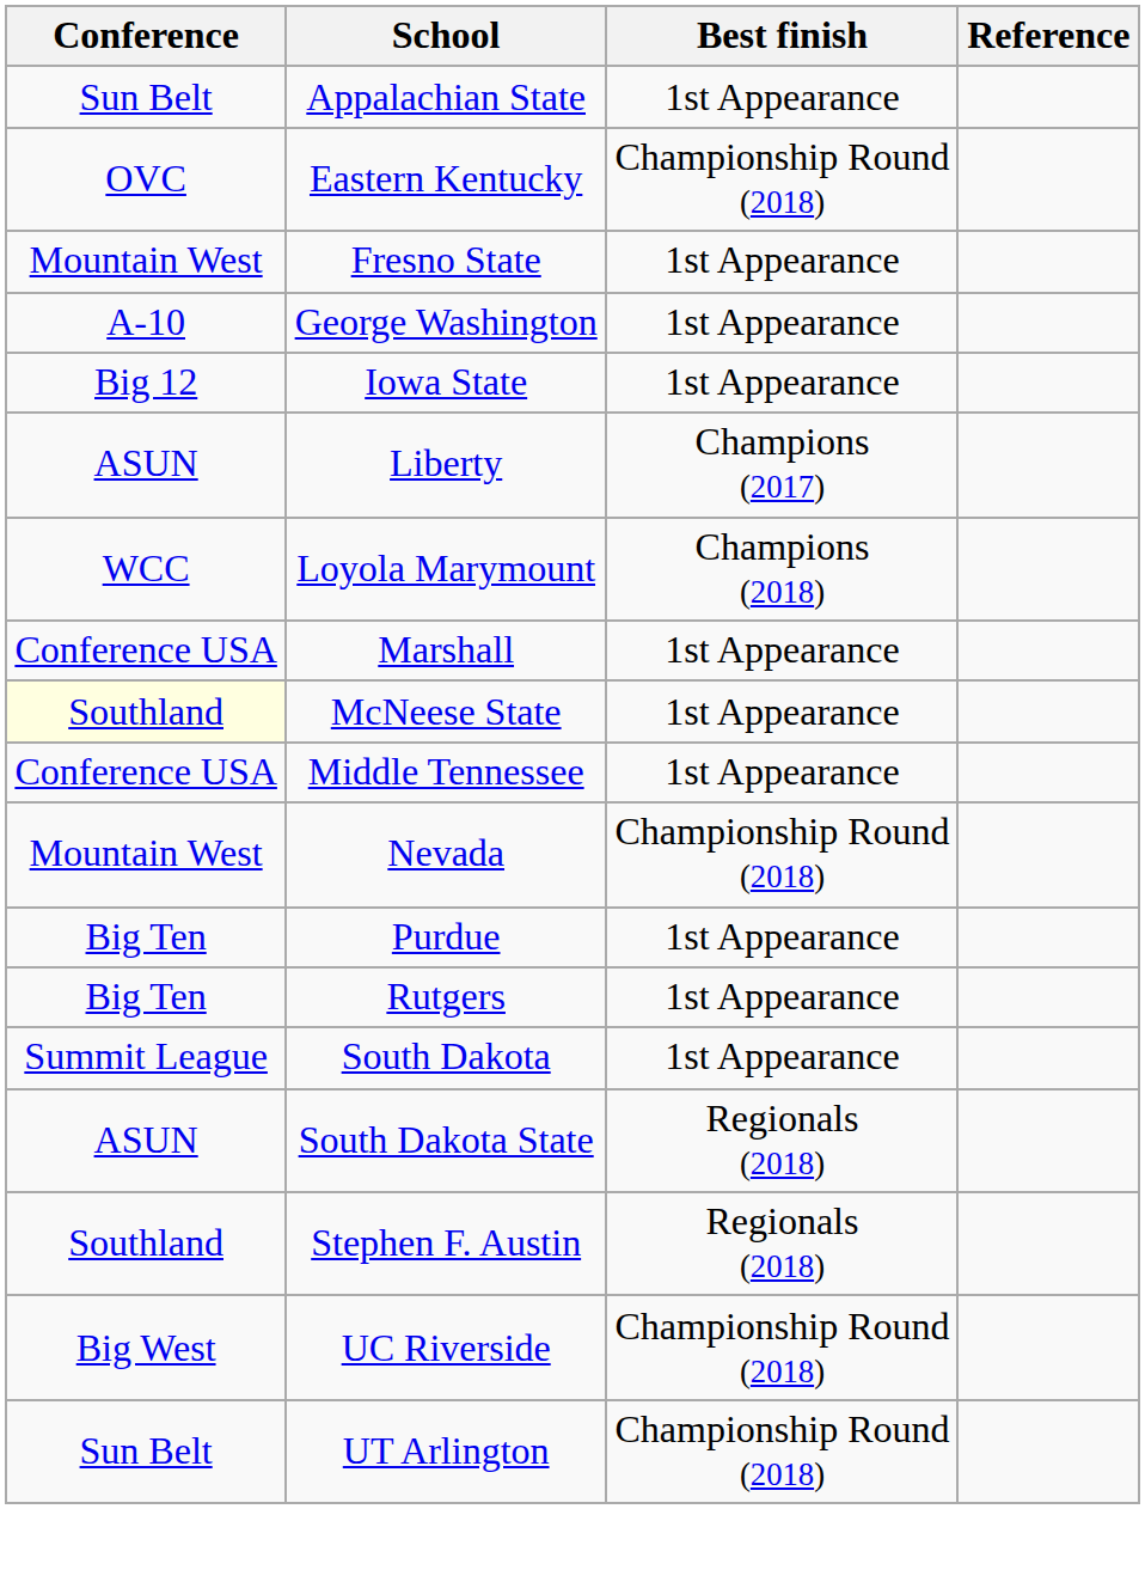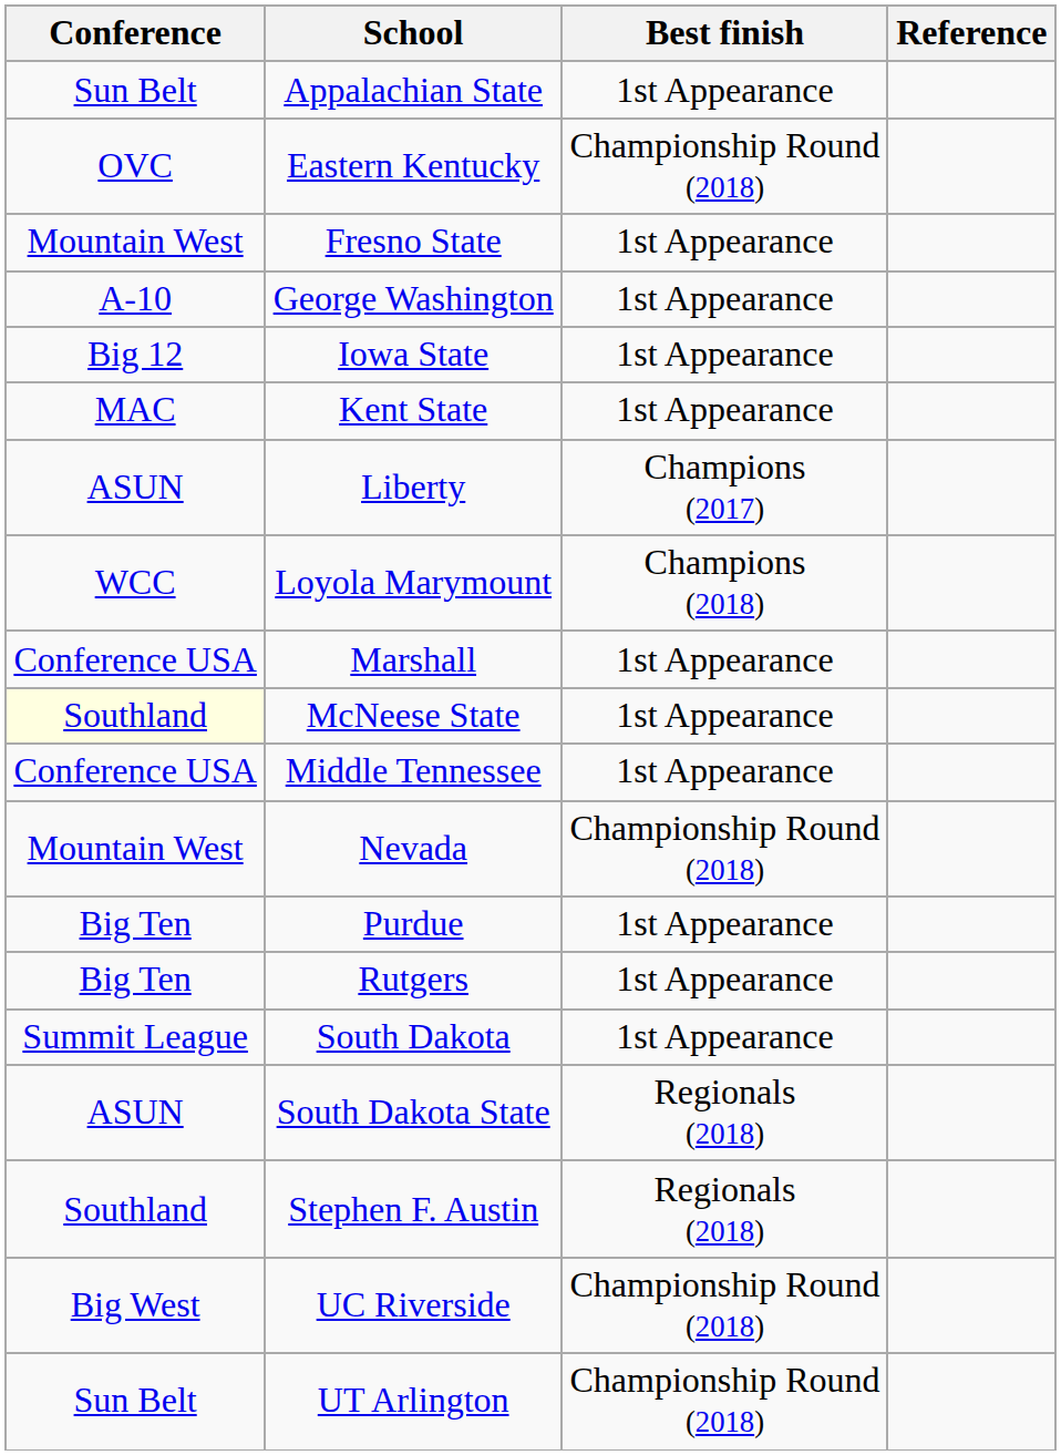 <table class="wikitable">
 <tr>
 <th>Conference</th>
 <th>School</th>
 <th>Best finish</th>
 <th>Reference</th>
 </tr>
 <tr align=center>
 <td><a href='#'>Sun Belt</a></td>
 <td><a href='#'>Appalachian State</a></td>
 <td>1st Appearance</td>
 <td></td>
 </tr>
 <tr align=center>
 <td><a href='#'>OVC</a></td>
 <td><a href='#'>Eastern Kentucky</a></td>
 <td>Championship Round <br><small>(<a href='#'>2018</a>)</small></td>
 <td></td>
 </tr>
 <tr align=center>
 <td><a href='#'>Mountain West</a></td>
 <td><a href='#'>Fresno State</a></td>
 <td>1st Appearance</td>
 <td></td>
 </tr>
 <tr align=center>
 <td><a href='#'>A-10</a></td>
 <td><a href='#'>George Washington</a></td>
 <td>1st Appearance</td>
 <td></td>
 </tr>
 <tr align=center>
 <td><a href='#'>Big 12</a></td>
 <td><a href='#'>Iowa State</a></td>
+<td>1st Appearance</td>
+<td></td>
+</tr>
+<tr align=center>
+<td><a href='#'>MAC</a></td>
+<td><a href='#'>Kent State</a></td>
 <td>1st Appearance</td>
 <td></td>
 </tr>
 <tr align=center>
 <td><a href='#'>ASUN</a></td>
 <td><a href='#'>Liberty</a></td>
 <td>Champions <br><small>(<a href='#'>2017</a>)</small></td>
 <td></td>
 </tr>
 <tr align=center>
 <td><a href='#'>WCC</a></td>
 <td><a href='#'>Loyola Marymount</a></td>
 <td>Champions <br><small>(<a href='#'>2018</a>)</small></td>
 <td></td>
 </tr>
 <tr align=center>
 <td><a href='#'>Conference USA</a></td>
 <td><a href='#'>Marshall</a></td>
 <td>1st Appearance</td>
 <td></td>
 </tr>
 <tr align=center>
 <td style="background: lightyellow;"><a href='#'>Southland</a></td>
 <td><a href='#'>McNeese State</a></td>
 <td>1st Appearance</td>
 <td></td>
 </tr>
 <tr align=center>
 <td><a href='#'>Conference USA</a></td>
 <td><a href='#'>Middle Tennessee</a></td>
 <td>1st Appearance</td>
 <td></td>
 </tr>
 <tr align=center>
 <td><a href='#'>Mountain West</a></td>
 <td><a href='#'>Nevada</a></td>
 <td>Championship Round <br><small>(<a href='#'>2018</a>)</small></td>
 <td></td>
 </tr>
 <tr align=center>
 <td><a href='#'>Big Ten</a></td>
 <td><a href='#'>Purdue</a></td>
 <td>1st Appearance</td>
 <td></td>
 </tr>
 <tr align=center>
 <td><a href='#'>Big Ten</a></td>
 <td><a href='#'>Rutgers</a></td>
 <td>1st Appearance</td>
 <td></td>
 </tr>
 <tr align=center>
 <td><a href='#'>Summit League</a></td>
 <td><a href='#'>South Dakota</a></td>
 <td>1st Appearance</td>
 <td></td>
 </tr>
 <tr align=center>
 <td><a href='#'>ASUN</a></td>
 <td><a href='#'>South Dakota State</a></td>
 <td>Regionals <br><small>(<a href='#'>2018</a>)</small></td>
 <td></td>
 </tr>
 <tr align=center>
 <td><a href='#'>Southland</a></td>
 <td><a href='#'>Stephen F. Austin</a></td>
 <td>Regionals <br><small>(<a href='#'>2018</a>)</small></td>
 <td></td>
 </tr>
 <tr align=center>
 <td><a href='#'>Big West</a></td>
 <td><a href='#'>UC Riverside</a></td>
 <td>Championship Round <br><small>(<a href='#'>2018</a>)</small></td>
 <td></td>
 </tr>
 <tr align=center>
 <td><a href='#'>Sun Belt</a></td>
 <td><a href='#'>UT Arlington</a></td>
 <td>Championship Round <br><small>(<a href='#'>2018</a>)</small></td>
 <td></td>
 </tr>
 </table>
